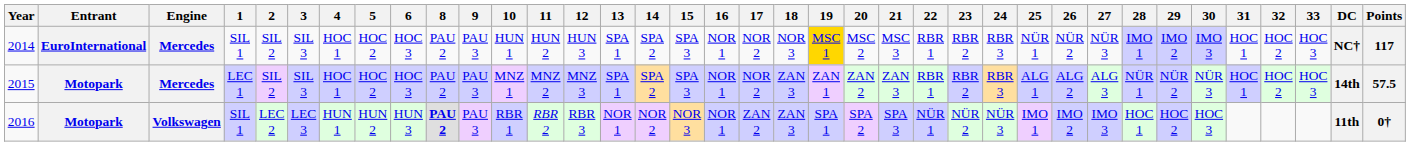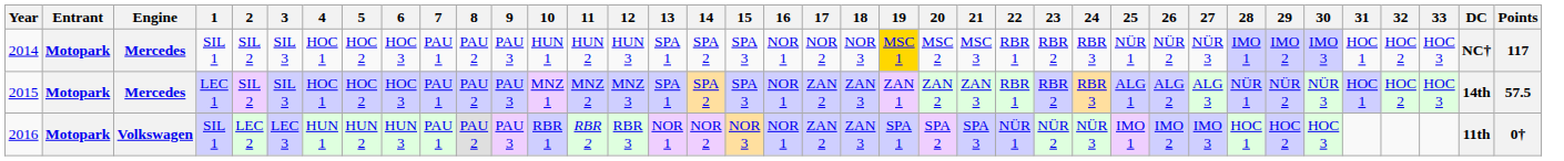 <table class="wikitable" style="text-align:center; font-size:85%">
 <tr>
 <th>Year</th>
 <th>Entrant</th>
 <th>Engine</th>
 <th>1</th>
 <th>2</th>
 <th>3</th>
 <th>4</th>
 <th>5</th>
 <th>6</th>
+<th>7</th>
 <th>8</th>
 <th>9</th>
 <th>10</th>
 <th>11</th>
 <th>12</th>
 <th>13</th>
 <th>14</th>
 <th>15</th>
 <th>16</th>
 <th>17</th>
 <th>18</th>
 <th>19</th>
 <th>20</th>
 <th>21</th>
 <th>22</th>
 <th>23</th>
 <th>24</th>
 <th>25</th>
 <th>26</th>
 <th>27</th>
 <th>28</th>
 <th>29</th>
 <th>30</th>
 <th>31</th>
 <th>32</th>
 <th>33</th>
 <th>DC</th>
 <th>Points</th>
 </tr>
 <tr>
 <td><a href='#'>2014</a></td>
-<th><a href='#'>EuroInternational</a></th>
+<th><a href='#'>Motopark</a></th>
 <th><a href='#'>Mercedes</a></th>
 <td><a href='#'>SIL<br>1</a></td>
 <td><a href='#'>SIL<br>2</a></td>
 <td><a href='#'>SIL<br>3</a></td>
 <td><a href='#'>HOC<br>1</a></td>
 <td><a href='#'>HOC<br>2</a></td>
 <td><a href='#'>HOC<br>3</a></td>
+<td><a href='#'>PAU<br>1</a></td>
 <td><a href='#'>PAU<br>2</a></td>
 <td><a href='#'>PAU<br>3</a></td>
 <td><a href='#'>HUN<br>1</a></td>
 <td><a href='#'>HUN<br>2</a></td>
 <td><a href='#'>HUN<br>3</a></td>
 <td><a href='#'>SPA<br>1</a></td>
 <td><a href='#'>SPA<br>2</a></td>
 <td><a href='#'>SPA<br>3</a></td>
 <td><a href='#'>NOR<br>1</a></td>
 <td><a href='#'>NOR<br>2</a></td>
 <td><a href='#'>NOR<br>3</a></td>
 <td style="background: gold;"><a href='#'>MSC<br>1</a></td>
 <td><a href='#'>MSC<br>2</a></td>
 <td><a href='#'>MSC<br>3</a></td>
 <td><a href='#'>RBR<br>1</a></td>
 <td><a href='#'>RBR<br>2</a></td>
 <td><a href='#'>RBR<br>3</a></td>
 <td><a href='#'>NÜR<br>1</a></td>
 <td><a href='#'>NÜR<br>2</a></td>
 <td><a href='#'>NÜR<br>3</a></td>
 <td style="background:#CFCFFF;"><a href='#'>IMO<br>1</a><br></td>
 <td style="background:#CFCFFF;"><a href='#'>IMO<br>2</a><br></td>
 <td style="background:#CFCFFF;"><a href='#'>IMO<br>3</a><br></td>
 <td><a href='#'>HOC<br>1</a></td>
 <td><a href='#'>HOC<br>2</a></td>
 <td><a href='#'>HOC<br>3</a></td>
 <th>NC†</th>
 <th>117</th>
 </tr>
 <tr>
 <td><a href='#'>2015</a></td>
 <th><a href='#'>Motopark</a></th>
 <th><a href='#'>Mercedes</a></th>
 <td style="background:#CFCFFF;"><a href='#'>LEC<br>1</a><br></td>
 <td style="background:#EFCFFF;"><a href='#'>SIL<br>2</a><br></td>
 <td style="background:#CFCFFF;"><a href='#'>SIL<br>3</a><br></td>
 <td style="background:#CFCFFF;"><a href='#'>HOC<br>1</a><br></td>
 <td style="background:#CFCFFF;"><a href='#'>HOC<br>2</a><br></td>
 <td style="background:#CFCFFF;"><a href='#'>HOC<br>3</a><br></td>
+<td style="background:#CFCFFF;"><a href='#'>PAU<br>1</a><br></td>
 <td style="background:#CFCFFF;"><a href='#'>PAU<br>2</a><br></td>
 <td style="background:#CFCFFF;"><a href='#'>PAU<br>3</a><br></td>
 <td style="background:#EFCFFF;"><a href='#'>MNZ<br>1</a><br></td>
 <td style="background:#CFCFFF;"><a href='#'>MNZ<br>2</a><br></td>
 <td style="background:#CFCFFF;"><a href='#'>MNZ<br>3</a><br></td>
 <td style="background:#CFCFFF;"><a href='#'>SPA<br>1</a><br></td>
 <td style="background:#FFDF9F;"><a href='#'>SPA<br>2</a><br></td>
 <td style="background:#CFCFFF;"><a href='#'>SPA<br>3</a><br></td>
 <td style="background:#CFCFFF;"><a href='#'>NOR<br>1</a><br></td>
-<td style="background:#CFCFFF;"><a href='#'>NOR<br>2</a><br></td>
+<td style="background:#CFCFFF;"><a href='#'>ZAN<br>2</a><br></td>
 <td style="background:#CFCFFF;"><a href='#'>ZAN<br>3</a><br></td>
 <td style="background:#EFCFFF;"><a href='#'>ZAN<br>1</a><br></td>
 <td style="background:#DFFFDF;"><a href='#'>ZAN<br>2</a><br></td>
 <td style="background:#DFFFDF;"><a href='#'>ZAN<br>3</a><br></td>
 <td style="background:#DFFFDF;"><a href='#'>RBR<br>1</a><br></td>
 <td style="background:#CFCFFF;"><a href='#'>RBR<br>2</a><br></td>
 <td style="background:#FFDF9F;"><a href='#'>RBR<br>3</a><br></td>
 <td style="background:#CFCFFF;"><a href='#'>ALG<br>1</a><br></td>
 <td style="background:#CFCFFF;"><a href='#'>ALG<br>2</a><br></td>
 <td style="background:#DFFFDF;"><a href='#'>ALG<br>3</a><br></td>
 <td style="background:#CFCFFF;"><a href='#'>NÜR<br>1</a><br></td>
 <td style="background:#CFCFFF;"><a href='#'>NÜR<br>2</a><br></td>
 <td style="background:#DFFFDF;"><a href='#'>NÜR<br>3</a><br></td>
 <td style="background:#CFCFFF;"><a href='#'>HOC<br>1</a><br></td>
 <td style="background:#DFFFDF;"><a href='#'>HOC<br>2</a><br></td>
 <td style="background:#DFFFDF;"><a href='#'>HOC<br>3</a><br></td>
 <th>14th</th>
 <th>57.5</th>
 </tr>
 <tr>
 <td><a href='#'>2016</a></td>
 <th><a href='#'>Motopark</a></th>
 <th><a href='#'>Volkswagen</a></th>
 <td style="background:#CFCFFF;"><a href='#'>SIL<br>1</a><br></td>
 <td style="background:#DFFFDF;"><a href='#'>LEC<br>2</a><br></td>
 <td style="background:#CFCFFF;"><a href='#'>LEC<br>3</a><br></td>
 <td style="background:#DFFFDF;"><a href='#'>HUN<br>1</a><br></td>
 <td style="background:#DFFFDF;"><a href='#'>HUN<br>2</a><br></td>
 <td style="background:#DFFFDF;"><a href='#'>HUN<br>3</a><br></td>
-<td style="background:#DFDFDF;"><strong><a href='#'>PAU<br>2</a><br></strong></td>
+<td style="background:#DFFFDF;"><a href='#'>PAU<br>1</a><br></td>
+<td style="background:#DFDFDF;"><a href='#'>PAU<br>2</a><br></td>
 <td style="background:#EFCFFF;"><a href='#'>PAU<br>3</a><br></td>
 <td style="background:#CFCFFF;"><a href='#'>RBR<br>1</a><br></td>
 <td style="background:#DFFFDF;"><em><a href='#'>RBR<br>2</a></em><br></td>
 <td style="background:#DFFFDF;"><a href='#'>RBR<br>3</a><br></td>
 <td style="background:#EFCFFF;"><a href='#'>NOR<br>1</a><br></td>
 <td style="background:#EFCFFF;"><a href='#'>NOR<br>2</a><br></td>
 <td style="background:#FFDF9F;"><a href='#'>NOR<br>3</a><br></td>
 <td style="background:#CFCFFF;"><a href='#'>NOR<br>1</a><br></td>
 <td style="background:#CFCFFF;"><a href='#'>ZAN<br>2</a><br></td>
 <td style="background:#CFCFFF;"><a href='#'>ZAN<br>3</a><br></td>
 <td style="background:#CFCFFF;"><a href='#'>SPA<br>1</a><br></td>
 <td style="background:#EFCFFF;"><a href='#'>SPA<br>2</a><br></td>
 <td style="background:#CFCFFF;"><a href='#'>SPA<br>3</a><br></td>
 <td style="background:#CFCFFF;"><a href='#'>NÜR<br>1</a><br></td>
 <td style="background:#DFFFDF;"><a href='#'>NÜR<br>2</a><br></td>
 <td style="background:#DFFFDF;"><a href='#'>NÜR<br>3</a><br></td>
 <td style="background:#EFCFFF;"><a href='#'>IMO<br>1</a><br></td>
 <td style="background:#CFCFFF;"><a href='#'>IMO<br>2</a><br></td>
 <td style="background:#CFCFFF;"><a href='#'>IMO<br>3</a><br></td>
 <td style="background:#DFFFDF;"><a href='#'>HOC<br>1</a><br></td>
 <td style="background:#CFCFFF;"><a href='#'>HOC<br>2</a><br></td>
 <td style="background:#DFFFDF;"><a href='#'>HOC<br>3</a><br></td>
 <td></td>
 <td></td>
 <td></td>
 <th>11th</th>
 <th>0†</th>
 </tr>
 </table>
